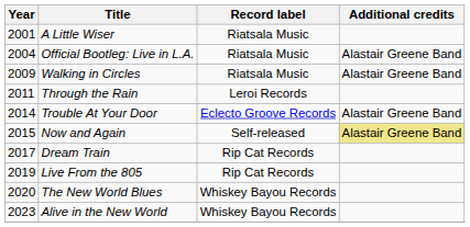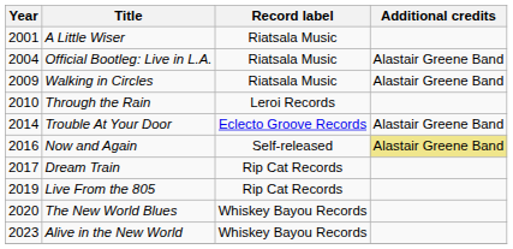 <table class="wikitable sortable">
 <tr>
 <th>Year</th>
 <th>Title</th>
 <th>Record label</th>
 <th>Additional credits</th>
 </tr>
 <tr>
 <td>2001</td>
 <td><em>A Little Wiser</em></td>
 <td style="text-align:center;">Riatsala Music</td>
 <td></td>
 </tr>
 <tr>
 <td>2004</td>
 <td><em>Official Bootleg: Live in L.A.</em></td>
 <td style="text-align:center;">Riatsala Music</td>
 <td>Alastair Greene Band</td>
 </tr>
 <tr>
 <td>2009</td>
 <td><em>Walking in Circles</em></td>
 <td style="text-align:center;">Riatsala Music</td>
 <td>Alastair Greene Band</td>
 </tr>
 <tr>
-<td>2011</td>
+<td>2010</td>
 <td><em>Through the Rain</em></td>
 <td style="text-align:center;">Leroi Records</td>
 <td></td>
 </tr>
 <tr>
 <td>2014</td>
 <td><em>Trouble At Your Door</em></td>
 <td style="text-align:center;"><a href='#'>Eclecto Groove Records</a></td>
 <td>Alastair Greene Band</td>
 </tr>
 <tr>
-<td>2015</td>
+<td>2016</td>
 <td><em>Now and Again</em></td>
 <td style="text-align:center;">Self-released</td>
 <td style="background: khaki;">Alastair Greene Band</td>
 </tr>
 <tr>
 <td>2017</td>
 <td><em>Dream Train</em></td>
 <td style="text-align:center;">Rip Cat Records</td>
 <td></td>
 </tr>
 <tr>
 <td>2019</td>
 <td><em>Live From the 805</em></td>
 <td style="text-align:center;">Rip Cat Records</td>
 <td></td>
 </tr>
 <tr>
 <td>2020</td>
 <td><em>The New World Blues</em></td>
 <td style="text-align:center;">Whiskey Bayou Records</td>
 <td></td>
 </tr>
 <tr>
 <td>2023</td>
 <td><em>Alive in the New World</em></td>
 <td style="text-align:center;">Whiskey Bayou Records</td>
 <td></td>
 </tr>
 <tr>
 </tr>
 </table>
